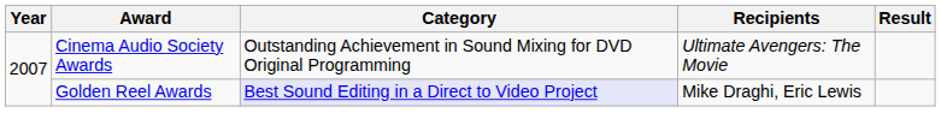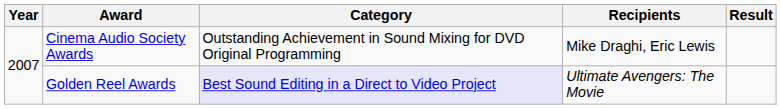 <table class="wikitable sortable">
 <tr>
 <th>Year</th>
 <th>Award</th>
 <th>Category</th>
 <th>Recipients</th>
 <th>Result</th>
 </tr>
 <tr>
 <td rowspan="2">2007</td>
 <td><a href='#'>Cinema Audio Society Awards</a></td>
 <td>Outstanding Achievement in Sound Mixing for DVD Original Programming</td>
-<td><em>Ultimate Avengers: The Movie</em></td>
+<td>Mike Draghi, Eric Lewis</td>
 <td></td>
 </tr>
 <tr>
 <td><a href='#'>Golden Reel Awards</a></td>
 <td style="background: lavender;"><a href='#'>Best Sound Editing in a Direct to Video Project</a></td>
-<td>Mike Draghi, Eric Lewis</td>
+<td><em>Ultimate Avengers: The Movie</em></td>
 <td></td>
 </tr>
 </table>
